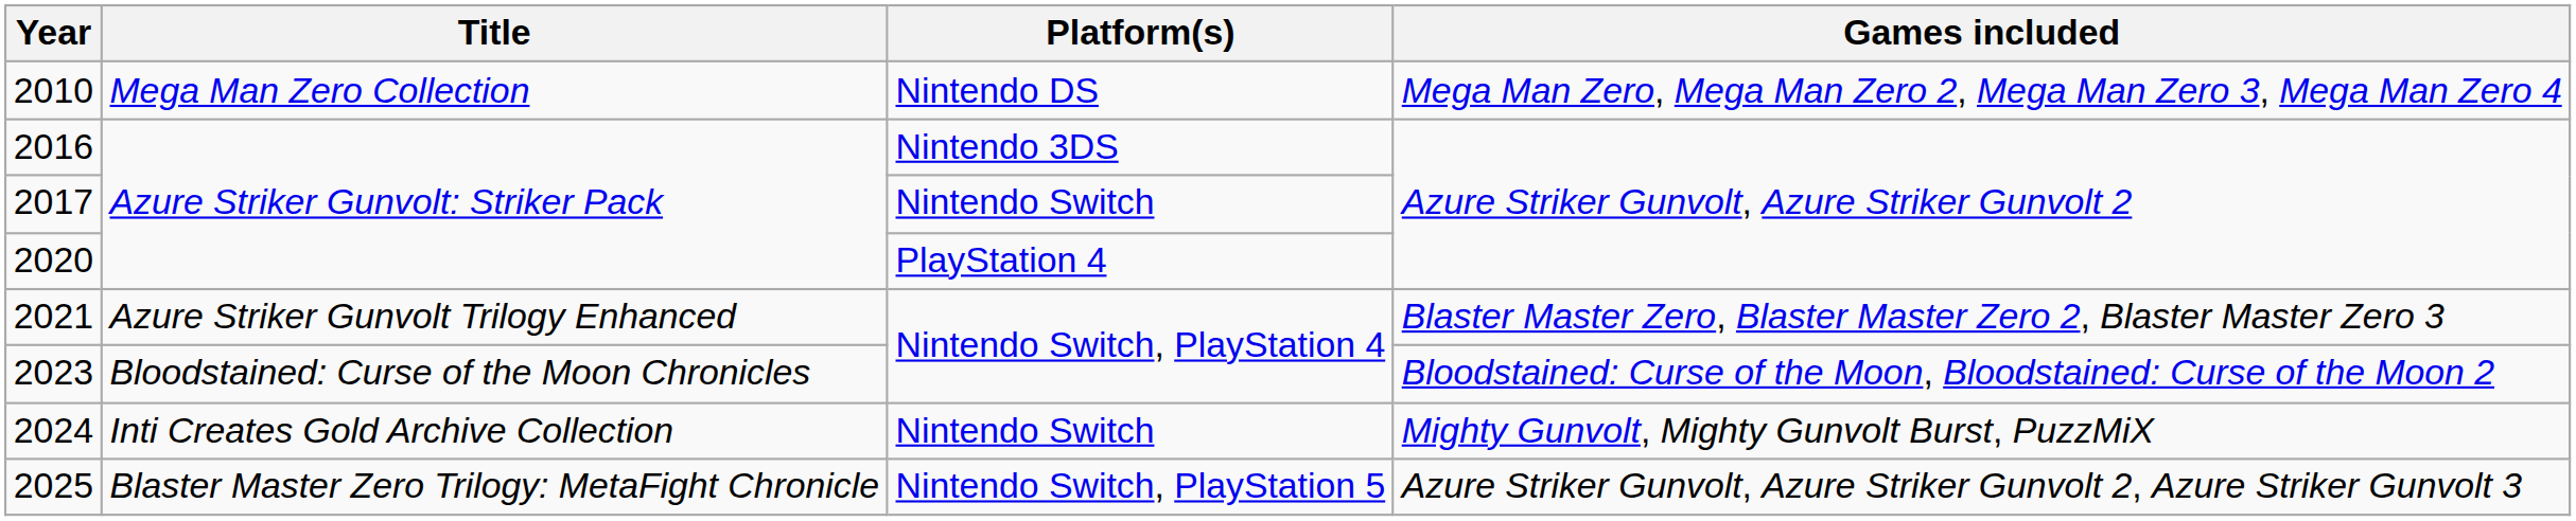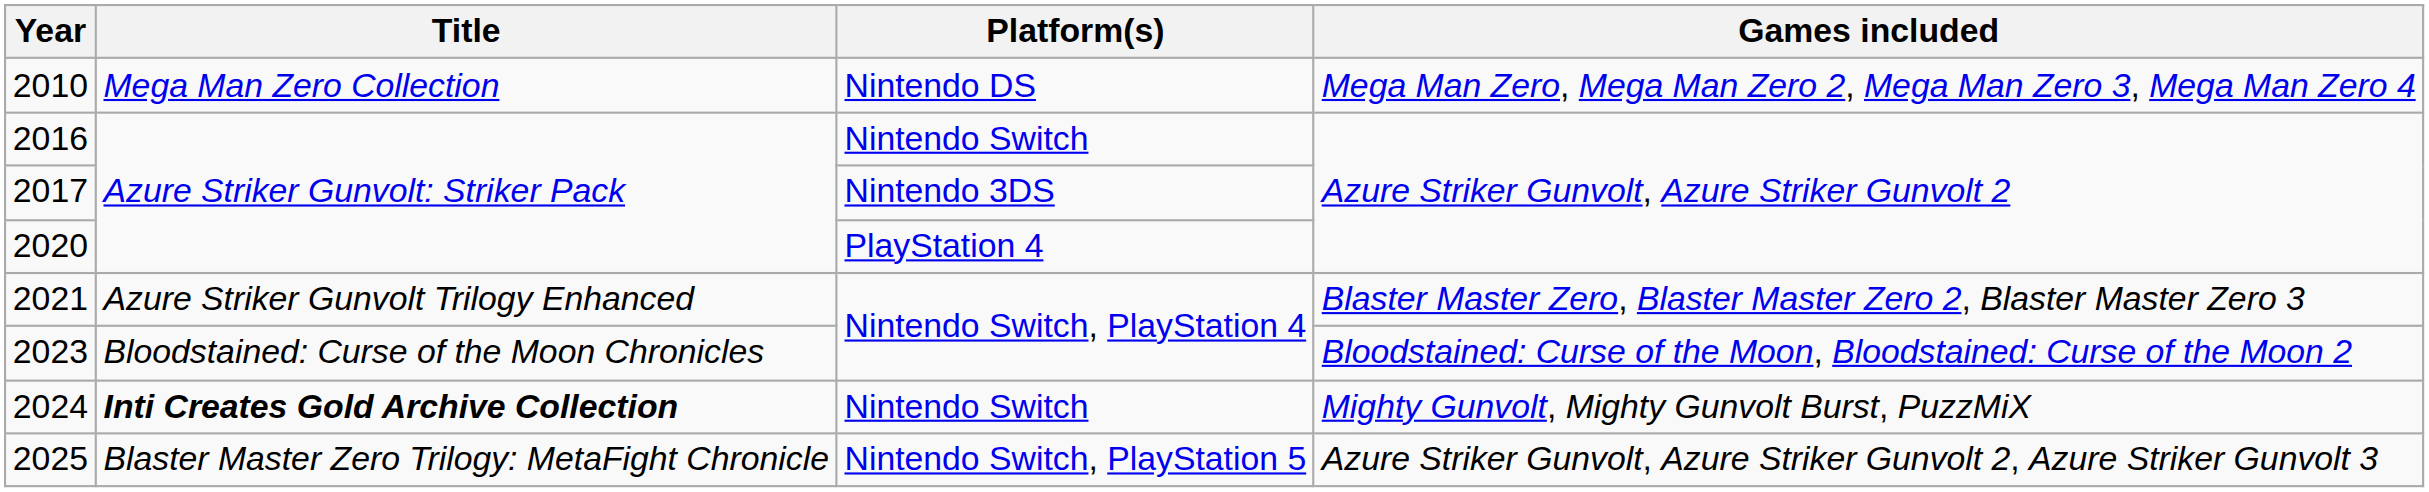 <table class="wikitable">
 <tr>
 <th>Year</th>
 <th>Title</th>
 <th>Platform(s)</th>
 <th>Games included</th>
 </tr>
 <tr>
 <td>2010</td>
 <td><em><a href='#'>Mega Man Zero Collection</a></em></td>
 <td><a href='#'>Nintendo DS</a></td>
 <td><em><a href='#'>Mega Man Zero</a></em>, <em><a href='#'>Mega Man Zero 2</a></em>, <em><a href='#'>Mega Man Zero 3</a></em>, <em><a href='#'>Mega Man Zero 4</a></em></td>
 </tr>
 <tr>
 <td>2016</td>
 <td rowspan="3"><em><a href='#'>Azure Striker Gunvolt: Striker Pack</a></em></td>
-<td><a href='#'>Nintendo 3DS</a></td>
+<td><a href='#'>Nintendo Switch</a></td>
 <td rowspan="3"><em><a href='#'>Azure Striker Gunvolt</a></em>, <em><a href='#'>Azure Striker Gunvolt 2</a></em></td>
 </tr>
 <tr>
 <td>2017</td>
-<td><a href='#'>Nintendo Switch</a></td>
+<td><a href='#'>Nintendo 3DS</a></td>
 </tr>
 <tr>
 <td>2020</td>
 <td><a href='#'>PlayStation 4</a></td>
 </tr>
 <tr>
 <td>2021</td>
 <td><em>Azure Striker Gunvolt Trilogy Enhanced</em></td>
 <td rowspan="2"><a href='#'>Nintendo Switch</a>, <a href='#'>PlayStation 4</a></td>
 <td><em><a href='#'>Blaster Master Zero</a></em>, <em><a href='#'>Blaster Master Zero 2</a></em>, <em>Blaster Master Zero 3</em></td>
 </tr>
 <tr>
 <td>2023</td>
 <td><em>Bloodstained: Curse of the Moon Chronicles</em></td>
 <td><em><a href='#'>Bloodstained: Curse of the Moon</a></em>, <em><a href='#'>Bloodstained: Curse of the Moon 2</a></em></td>
 </tr>
 <tr>
 <td>2024</td>
-<td><em>Inti Creates Gold Archive Collection</em></td>
+<td><strong><em>Inti Creates Gold Archive Collection</em></strong></td>
 <td><a href='#'>Nintendo Switch</a></td>
 <td><em><a href='#'>Mighty Gunvolt</a></em>, <em>Mighty Gunvolt Burst</em>, <em>PuzzMiX</em></td>
 </tr>
 <tr>
 <td>2025</td>
 <td><em>Blaster Master Zero Trilogy: MetaFight Chronicle</em></td>
 <td><a href='#'>Nintendo Switch</a>, <a href='#'>PlayStation 5</a></td>
 <td><em>Azure Striker Gunvolt</em>, <em>Azure Striker Gunvolt 2</em>, <em>Azure Striker Gunvolt 3</em></td>
 </tr>
 </table>
